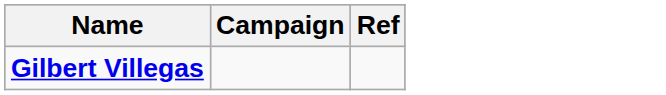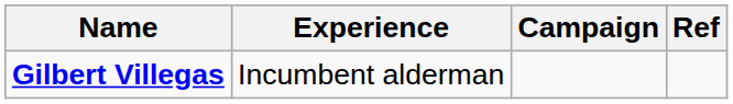 <table class="wikitable" style="text-align:center">
 <tr>
 <th>Name</th>
+<th>Experience</th>
 <th>Campaign</th>
 <th>Ref</th>
 </tr>
 <tr>
 <td><strong><a href='#'>Gilbert Villegas</a></strong></td>
+<td>Incumbent alderman</td>
 <td></td>
 <td></td>
 </tr>
 </table>
